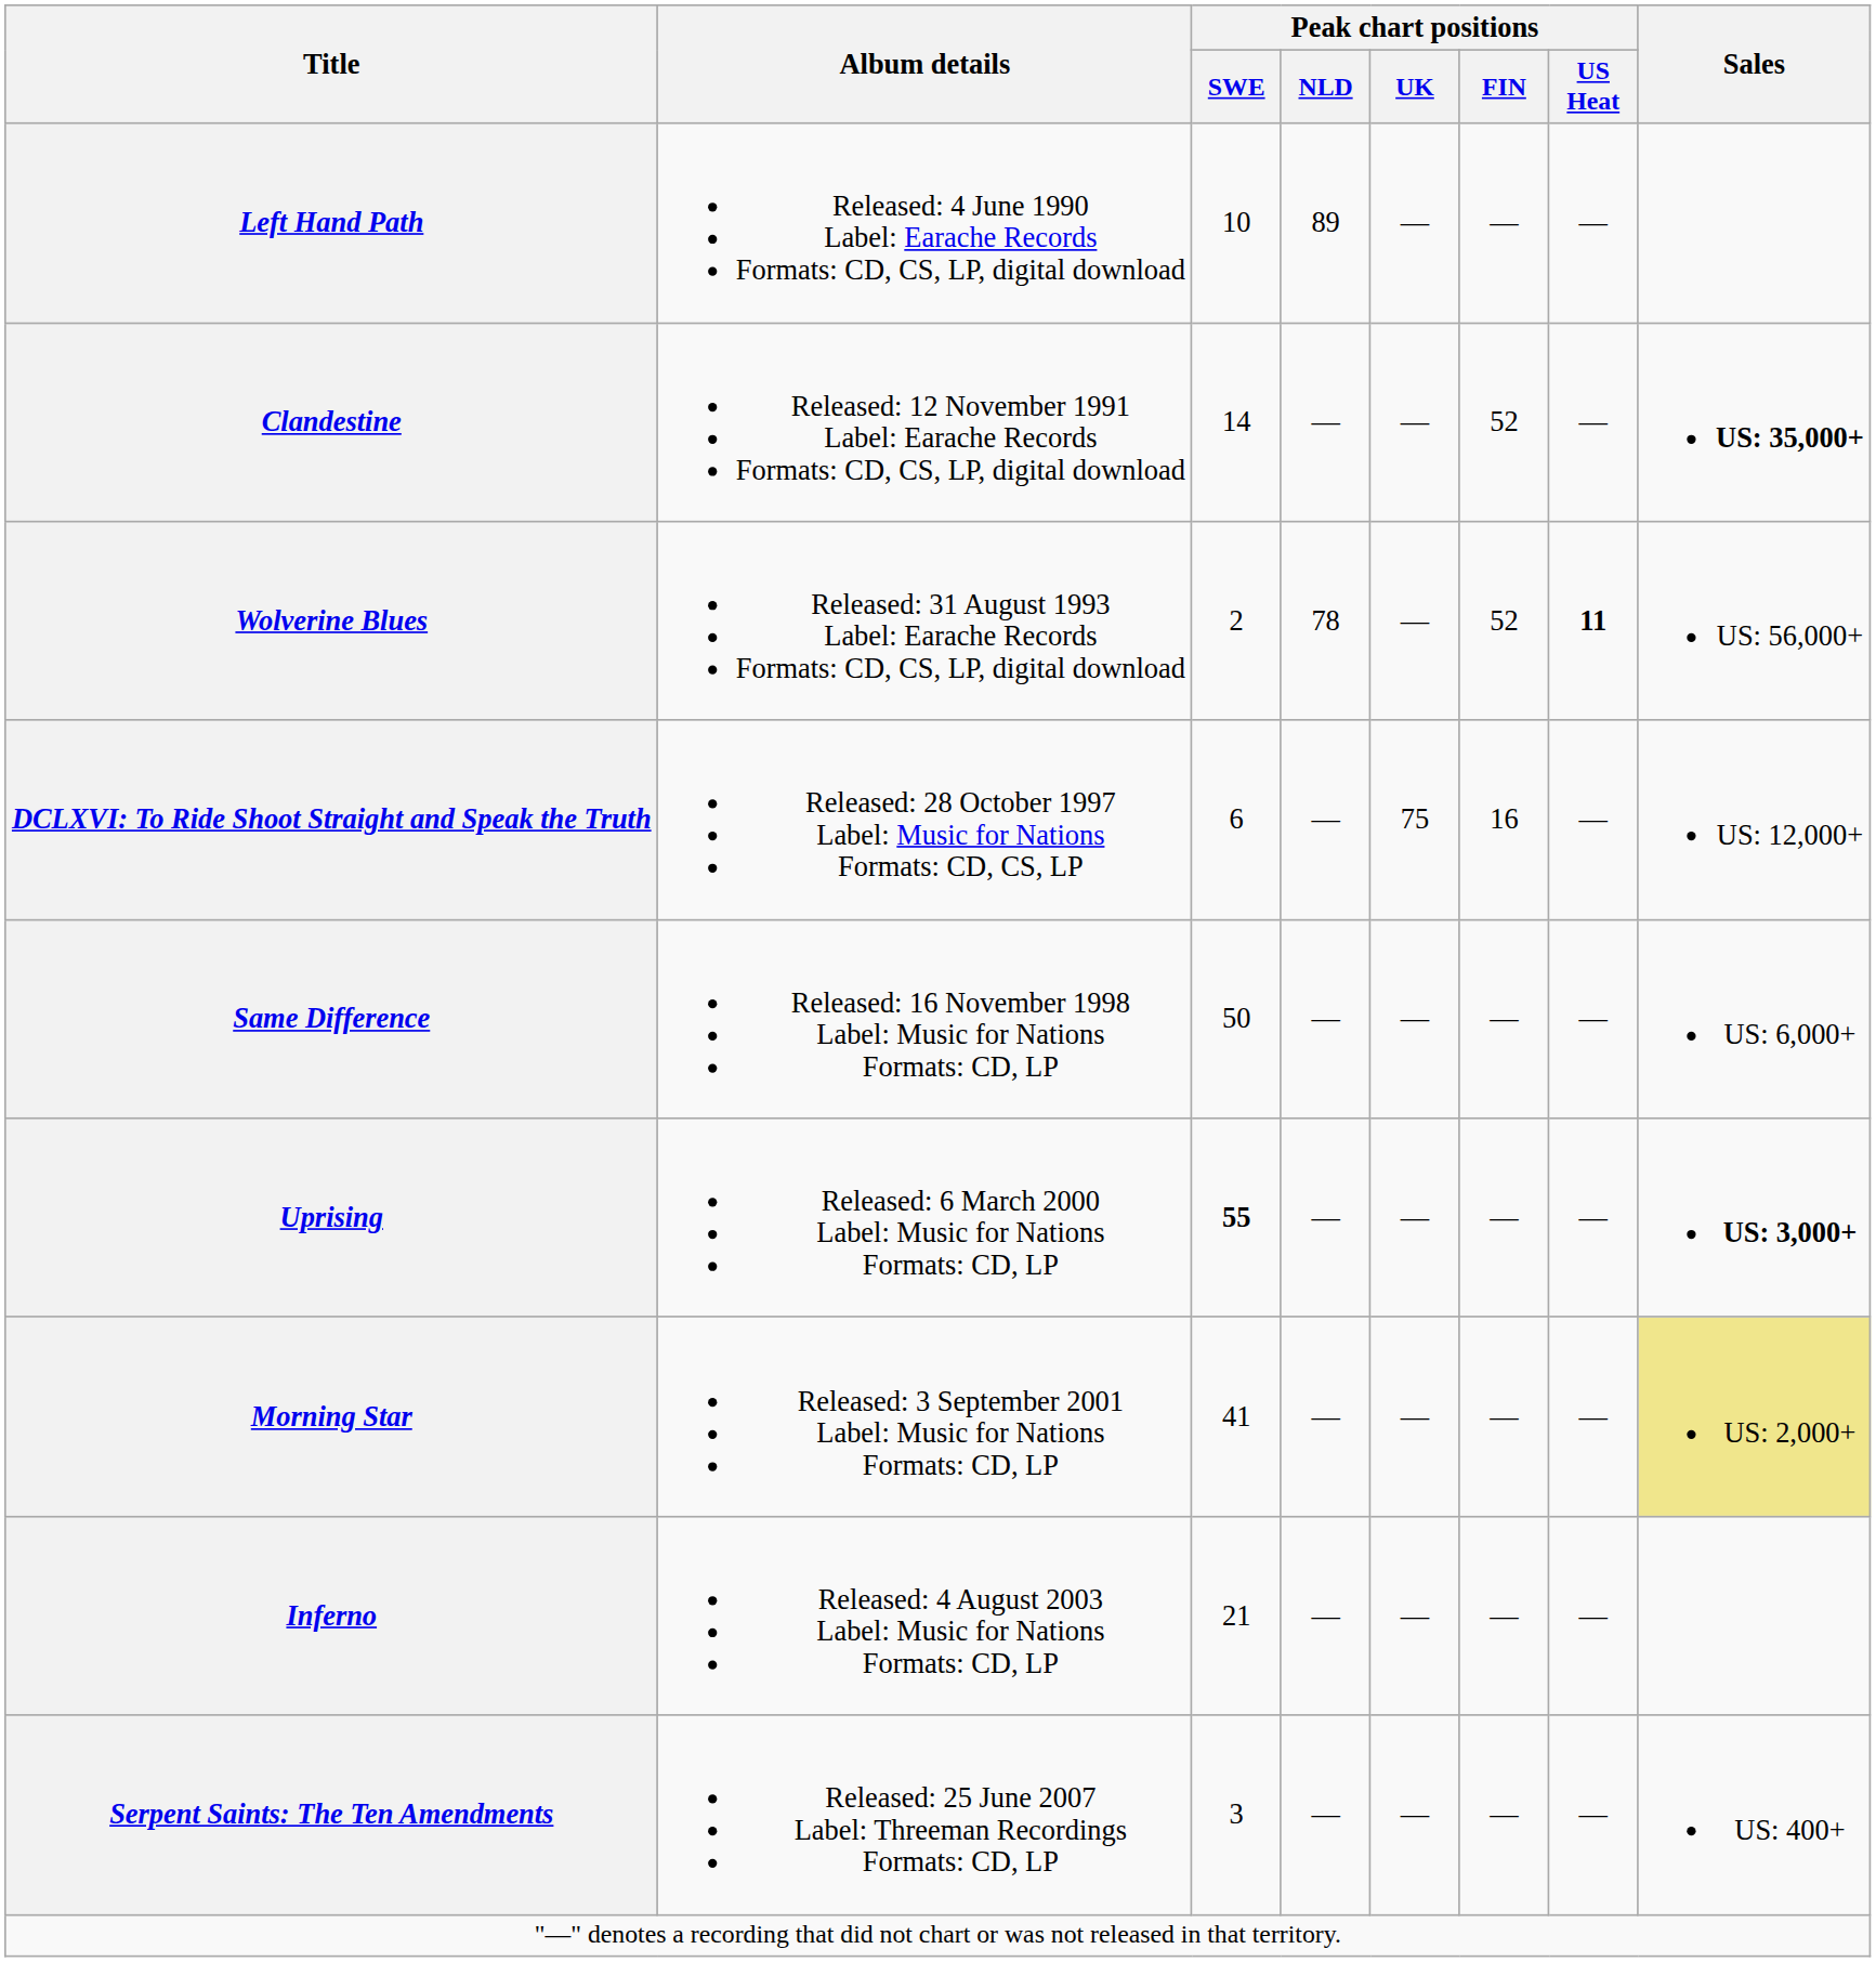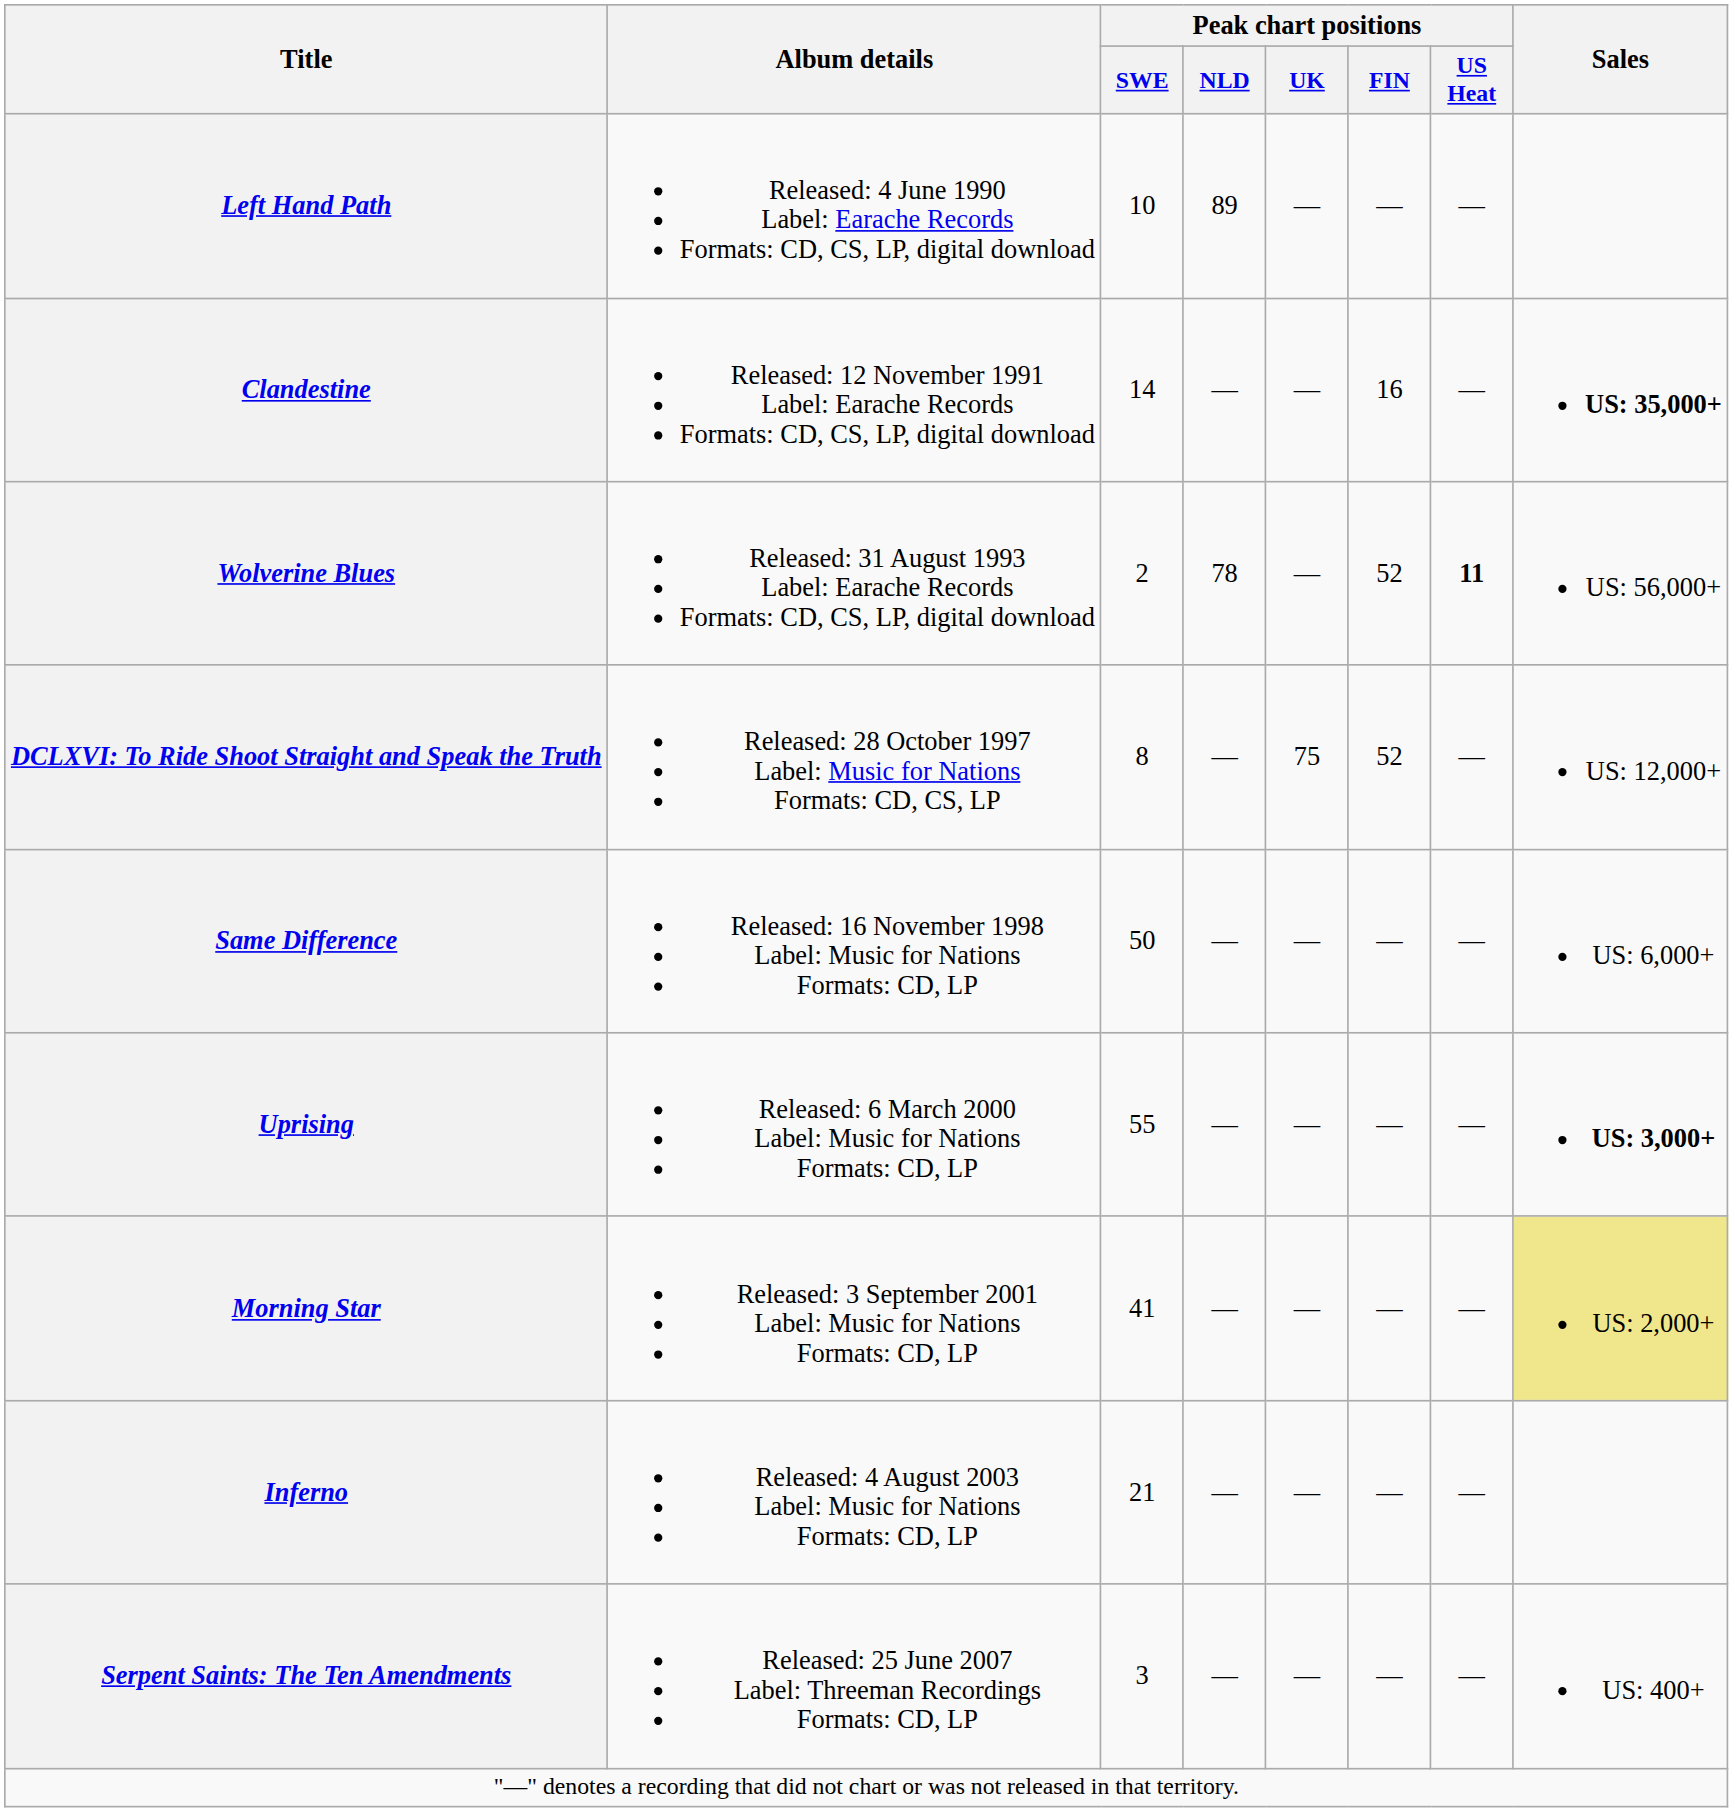 <table class="wikitable plainrowheaders" style="text-align:center;">
 <tr>
 <th scope="col" rowspan="2">Title</th>
 <th scope="col" rowspan="2">Album details</th>
 <th scope="col" colspan="5">Peak chart positions</th>
 <th scope="col" rowspan="2">Sales</th>
 </tr>
 <tr>
 <th scope="col" style="width:3em;font-size:90%;"><a href='#'>SWE</a><br></th>
 <th scope="col" style="width:3em;font-size:90%;"><a href='#'>NLD</a><br></th>
 <th scope="col" style="width:3em;font-size:90%;"><a href='#'>UK</a><br></th>
 <th scope="col" style="width:3em;font-size:90%;"><a href='#'>FIN</a><br></th>
 <th scope="col" style="width:3em;font-size:90%;"><a href='#'>US Heat</a><br></th>
 </tr>
 <tr>
 <th scope="row"><em><a href='#'>Left Hand Path</a></em></th>
 <td><br><ul><li>Released: 4 June 1990</li><li>Label: <a href='#'>Earache Records</a></li><li>Formats: CD, CS, LP, digital download</li></ul></td>
 <td>10</td>
 <td>89</td>
 <td>—</td>
 <td>—</td>
 <td>—</td>
 <td></td>
 </tr>
 <tr>
 <th scope="row"><em><a href='#'>Clandestine</a></em></th>
 <td><br><ul><li>Released: 12 November 1991</li><li>Label: Earache Records</li><li>Formats: CD, CS, LP, digital download</li></ul></td>
 <td>14</td>
 <td>—</td>
 <td>—</td>
-<td>52</td>
+<td>16</td>
 <td>—</td>
 <td><strong><br><ul><li>US: 35,000+</li></ul></strong></td>
 </tr>
 <tr>
 <th scope="row"><em><a href='#'>Wolverine Blues</a></em></th>
 <td><br><ul><li>Released: 31 August 1993</li><li>Label: Earache Records</li><li>Formats: CD, CS, LP, digital download</li></ul></td>
 <td>2</td>
 <td>78</td>
 <td>—</td>
 <td>52</td>
 <td><strong>11</strong></td>
 <td><br><ul><li>US: 56,000+</li></ul></td>
 </tr>
 <tr>
 <th scope="row"><em><a href='#'>DCLXVI: To Ride Shoot Straight and Speak the Truth</a></em></th>
 <td><br><ul><li>Released: 28 October 1997</li><li>Label: <a href='#'>Music for Nations</a></li><li>Formats: CD, CS, LP</li></ul></td>
-<td>6<br></td>
+<td>8<br></td>
 <td>—</td>
 <td>75</td>
-<td>16</td>
+<td>52</td>
 <td>—</td>
 <td><br><ul><li>US: 12,000+</li></ul></td>
 </tr>
 <tr>
 <th scope="row"><em><a href='#'>Same Difference</a></em></th>
 <td><br><ul><li>Released: 16 November 1998</li><li>Label: Music for Nations</li><li>Formats: CD, LP</li></ul></td>
 <td>50</td>
 <td>—</td>
 <td>—</td>
 <td>—</td>
 <td>—</td>
 <td><br><ul><li>US: 6,000+</li></ul></td>
 </tr>
 <tr>
 <th scope="row"><em><a href='#'>Uprising</a></em></th>
 <td><br><ul><li>Released: 6 March 2000</li><li>Label: Music for Nations</li><li>Formats: CD, LP</li></ul></td>
-<td><strong>55</strong></td>
+<td>55</td>
 <td>—</td>
 <td>—</td>
 <td>—</td>
 <td>—</td>
 <td><strong><br><ul><li>US: 3,000+</li></ul></strong></td>
 </tr>
 <tr>
 <th scope="row"><em><a href='#'>Morning Star</a></em></th>
 <td><br><ul><li>Released: 3 September 2001</li><li>Label: Music for Nations</li><li>Formats: CD, LP</li></ul></td>
 <td>41</td>
 <td>—</td>
 <td>—</td>
 <td>—</td>
 <td>—</td>
 <td style="background: khaki;"><br><ul><li>US: 2,000+</li></ul></td>
 </tr>
 <tr>
 <th scope="row"><em><a href='#'>Inferno</a></em></th>
 <td><br><ul><li>Released: 4 August 2003</li><li>Label: Music for Nations</li><li>Formats: CD, LP</li></ul></td>
 <td>21</td>
 <td>—</td>
 <td>—</td>
 <td>—</td>
 <td>—</td>
 <td></td>
 </tr>
 <tr>
 <th scope="row"><em><a href='#'>Serpent Saints: The Ten Amendments</a></em></th>
 <td><br><ul><li>Released: 25 June 2007</li><li>Label: Threeman Recordings</li><li>Formats: CD, LP</li></ul></td>
 <td>3</td>
 <td>—</td>
 <td>—</td>
 <td>—</td>
 <td>—</td>
 <td><br><ul><li>US: 400+</li></ul></td>
 </tr>
 <tr>
 <td colspan="9" style="font-size:90%">"—" denotes a recording that did not chart or was not released in that territory.</td>
 </tr>
 </table>
